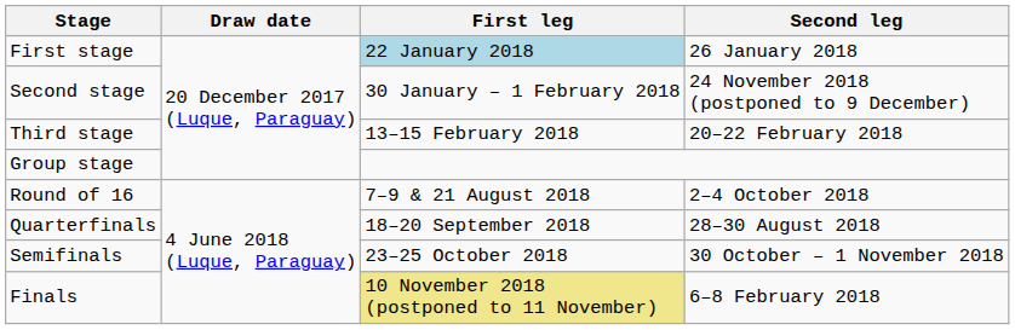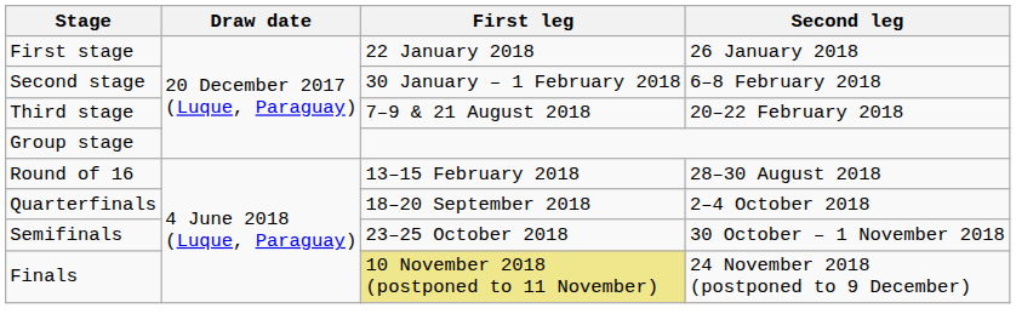 <table class="wikitable">
 <tr>
 <th>Stage</th>
 <th>Draw date</th>
 <th>First leg</th>
 <th>Second leg</th>
 </tr>
 <tr>
 <td>First stage</td>
 <td rowspan=4>20 December 2017<br>(<a href='#'>Luque</a>, <a href='#'>Paraguay</a>)</td>
-<td style="background: lightblue;">22 January 2018</td>
+<td>22 January 2018</td>
 <td>26 January 2018</td>
 </tr>
 <tr>
 <td>Second stage</td>
 <td>30 January – 1 February 2018</td>
-<td>24 November 2018<br>(postponed to 9 December)</td>
+<td>6–8 February 2018</td>
 </tr>
 <tr>
 <td>Third stage</td>
-<td>13–15 February 2018</td>
+<td>7–9 & 21 August 2018</td>
 <td>20–22 February 2018</td>
 </tr>
 <tr>
 <td>Group stage</td>
 <td colspan=2></td>
 </tr>
 <tr>
 <td>Round of 16</td>
 <td rowspan=4>4 June 2018<br>(<a href='#'>Luque</a>, <a href='#'>Paraguay</a>)</td>
-<td>7–9 & 21 August 2018</td>
-<td>2–4 October 2018</td>
+<td>13–15 February 2018</td>
+<td>28–30 August 2018</td>
 </tr>
 <tr>
 <td>Quarterfinals</td>
 <td>18–20 September 2018</td>
-<td>28–30 August 2018</td>
+<td>2–4 October 2018</td>
 </tr>
 <tr>
 <td>Semifinals</td>
 <td>23–25 October 2018</td>
 <td>30 October – 1 November 2018</td>
 </tr>
 <tr>
 <td>Finals</td>
 <td style="background: khaki;">10 November 2018<br>(postponed to 11 November)</td>
-<td>6–8 February 2018</td>
+<td>24 November 2018<br>(postponed to 9 December)</td>
 </tr>
 </table>
